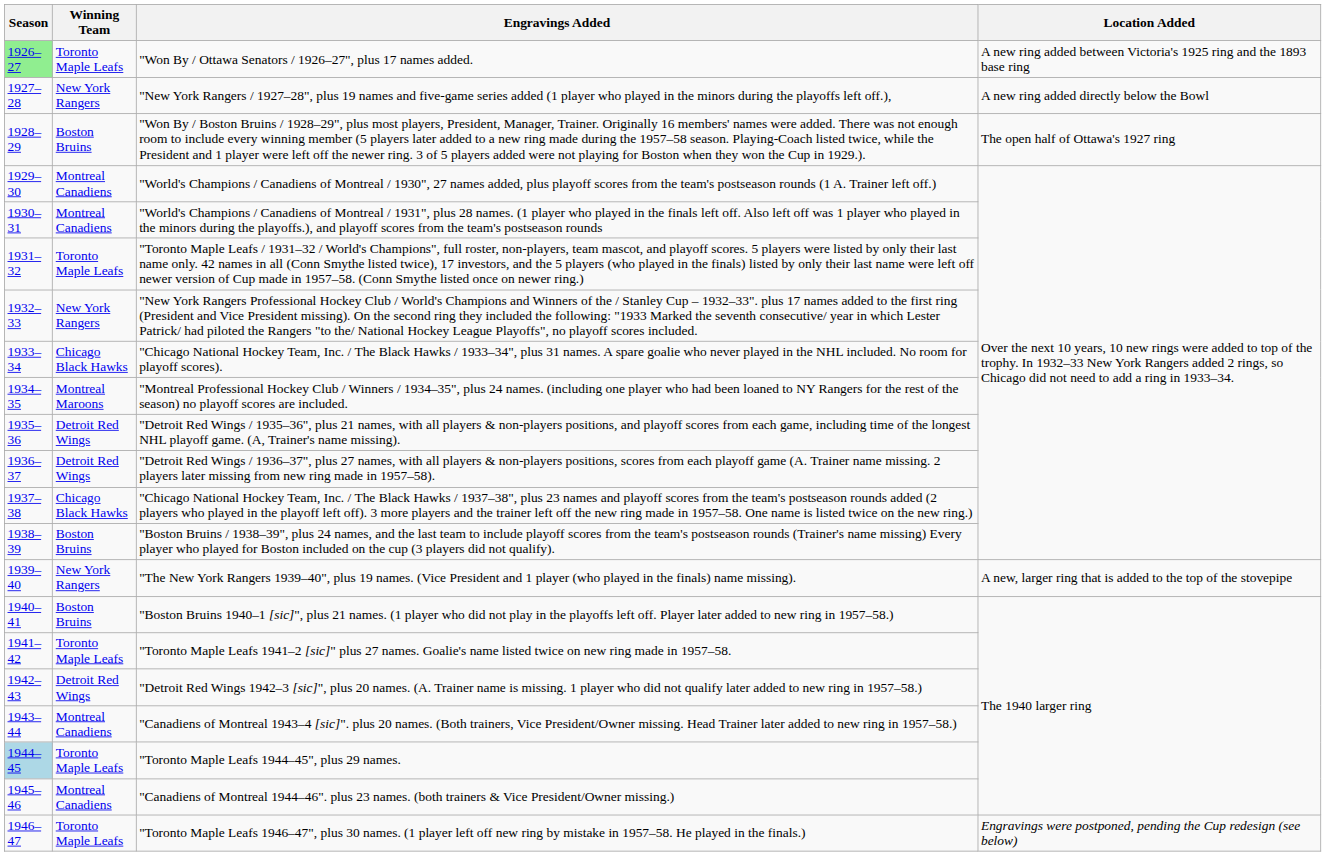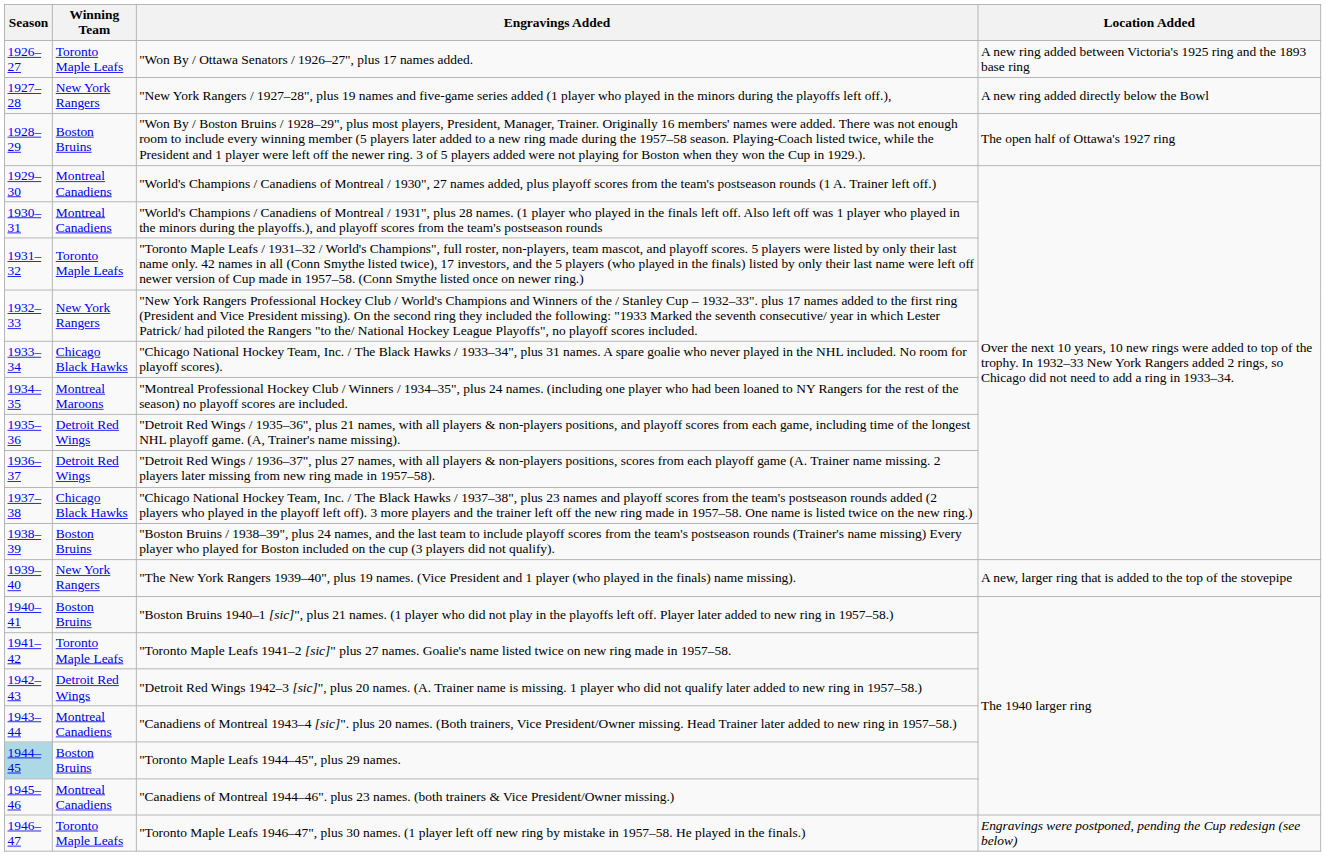 <table class="wikitable">
 <tr>
 <th>Season</th>
 <th>Winning Team</th>
 <th>Engravings Added</th>
 <th>Location Added</th>
 </tr>
 <tr>
-<td style="background: lightgreen;"><a href='#'>1926–27</a></td>
+<td><a href='#'>1926–27</a></td>
 <td><a href='#'>Toronto Maple Leafs</a></td>
 <td>"Won By / Ottawa Senators / 1926–27", plus 17 names added.</td>
 <td>A new ring added between Victoria's 1925 ring and the 1893 base ring</td>
 </tr>
 <tr>
 <td><a href='#'>1927–28</a></td>
 <td><a href='#'>New York Rangers</a></td>
 <td>"New York Rangers / 1927–28", plus 19 names and five-game series added (1 player who played in the minors during the playoffs left off.),</td>
 <td>A new ring added directly below the Bowl</td>
 </tr>
 <tr>
 <td><a href='#'>1928–29</a></td>
 <td><a href='#'>Boston Bruins</a></td>
 <td>"Won By / Boston Bruins / 1928–29", plus most players, President, Manager, Trainer. Originally 16 members' names were added. There was not enough room to include every winning member (5 players later added to a new ring made during the 1957–58 season. Playing-Coach listed twice, while the President and 1 player were left off the newer ring. 3 of 5 players added were not playing for Boston when they won the Cup in 1929.).</td>
 <td>The open half of Ottawa's 1927 ring</td>
 </tr>
 <tr>
 <td><a href='#'>1929–30</a></td>
 <td><a href='#'>Montreal Canadiens</a></td>
 <td>"World's Champions / Canadiens of Montreal / 1930", 27 names added, plus playoff scores from the team's postseason rounds (1 A. Trainer left off.)</td>
 <td rowspan="10">Over the next 10 years, 10 new rings were added to top of the trophy. In 1932–33 New York Rangers added 2 rings, so Chicago did not need to add a ring in 1933–34.</td>
 </tr>
 <tr>
 <td><a href='#'>1930–31</a></td>
 <td><a href='#'>Montreal Canadiens</a></td>
 <td>"World's Champions / Canadiens of Montreal / 1931", plus 28 names. (1 player who played in the finals left off. Also left off was 1 player who played in the minors during the playoffs.), and playoff scores from the team's postseason rounds</td>
 </tr>
 <tr>
 <td><a href='#'>1931–32</a></td>
 <td><a href='#'>Toronto Maple Leafs</a></td>
 <td>"Toronto Maple Leafs / 1931–32 / World's Champions", full roster, non-players, team mascot, and playoff scores. 5 players were listed by only their last name only. 42 names in all (Conn Smythe listed twice), 17 investors, and the 5 players (who played in the finals) listed by only their last name were left off newer version of Cup made in 1957–58. (Conn Smythe listed once on newer ring.)</td>
 </tr>
 <tr>
 <td><a href='#'>1932–33</a></td>
 <td><a href='#'>New York Rangers</a></td>
 <td>"New York Rangers Professional Hockey Club / World's Champions and Winners of the / Stanley Cup – 1932–33". plus 17 names added to the first ring (President and Vice President missing). On the second ring they included the following: "1933 Marked the seventh consecutive/ year in which Lester Patrick/ had piloted the Rangers "to the/ National Hockey League Playoffs", no playoff scores included.</td>
 </tr>
 <tr>
 <td><a href='#'>1933–34</a></td>
 <td><a href='#'>Chicago Black Hawks</a></td>
 <td>"Chicago National Hockey Team, Inc. / The Black Hawks / 1933–34", plus 31 names. A spare goalie who never played in the NHL included. No room for playoff scores).</td>
 </tr>
 <tr>
 <td><a href='#'>1934–35</a></td>
 <td><a href='#'>Montreal Maroons</a></td>
 <td>"Montreal Professional Hockey Club / Winners / 1934–35", plus 24 names. (including one player who had been loaned to NY Rangers for the rest of the season) no playoff scores are included.</td>
 </tr>
 <tr>
 <td><a href='#'>1935–36</a></td>
 <td><a href='#'>Detroit Red Wings</a></td>
 <td>"Detroit Red Wings / 1935–36", plus 21 names, with all players & non-players positions, and playoff scores from each game, including time of the longest NHL playoff game. (A, Trainer's name missing).</td>
 </tr>
 <tr>
 <td><a href='#'>1936–37</a></td>
 <td><a href='#'>Detroit Red Wings</a></td>
 <td>"Detroit Red Wings / 1936–37", plus 27 names, with all players & non-players positions, scores from each playoff game (A. Trainer name missing. 2 players later missing from new ring made in 1957–58).</td>
 </tr>
 <tr>
 <td><a href='#'>1937–38</a></td>
 <td><a href='#'>Chicago Black Hawks</a></td>
 <td>"Chicago National Hockey Team, Inc. / The Black Hawks / 1937–38", plus 23 names and playoff scores from the team's postseason rounds added (2 players who played in the playoff left off). 3 more players and the trainer left off the new ring made in 1957–58. One name is listed twice on the new ring.)</td>
 </tr>
 <tr>
 <td><a href='#'>1938–39</a></td>
 <td><a href='#'>Boston Bruins</a></td>
 <td>"Boston Bruins / 1938–39", plus 24 names, and the last team to include playoff scores from the team's postseason rounds (Trainer's name missing) Every player who played for Boston included on the cup (3 players did not qualify).</td>
 </tr>
 <tr>
 <td><a href='#'>1939–40</a></td>
 <td><a href='#'>New York Rangers</a></td>
 <td>"The New York Rangers 1939–40", plus 19 names. (Vice President and 1 player (who played in the finals) name missing).</td>
 <td>A new, larger ring that is added to the top of the stovepipe</td>
 </tr>
 <tr>
 <td><a href='#'>1940–41</a></td>
 <td><a href='#'>Boston Bruins</a></td>
 <td>"Boston Bruins 1940–1 <em>[sic]</em>", plus 21 names. (1 player who did not play in the playoffs left off. Player later added to new ring in 1957–58.)</td>
 <td rowspan="6">The 1940 larger ring</td>
 </tr>
 <tr>
 <td><a href='#'>1941–42</a></td>
 <td><a href='#'>Toronto Maple Leafs</a></td>
 <td>"Toronto Maple Leafs 1941–2 <em>[sic]</em>" plus 27 names. Goalie's name listed twice on new ring made in 1957–58.</td>
 </tr>
 <tr>
 <td><a href='#'>1942–43</a></td>
 <td><a href='#'>Detroit Red Wings</a></td>
 <td>"Detroit Red Wings 1942–3 <em>[sic]</em>", plus 20 names. (A. Trainer name is missing. 1 player who did not qualify later added to new ring in 1957–58.)</td>
 </tr>
 <tr>
 <td><a href='#'>1943–44</a></td>
 <td><a href='#'>Montreal Canadiens</a></td>
 <td>"Canadiens of Montreal 1943–4 <em>[sic]</em>". plus 20 names. (Both trainers, Vice President/Owner missing. Head Trainer later added to new ring in 1957–58.)</td>
 </tr>
 <tr>
 <td style="background: lightblue;"><a href='#'>1944–45</a></td>
-<td><a href='#'>Toronto Maple Leafs</a></td>
+<td><a href='#'>Boston Bruins</a></td>
 <td>"Toronto Maple Leafs 1944–45", plus 29 names.</td>
 </tr>
 <tr>
 <td><a href='#'>1945–46</a></td>
 <td><a href='#'>Montreal Canadiens</a></td>
 <td>"Canadiens of Montreal 1944–46". plus 23 names. (both trainers & Vice President/Owner missing.)</td>
 </tr>
 <tr>
 <td><a href='#'>1946–47</a></td>
 <td><a href='#'>Toronto Maple Leafs</a></td>
 <td>"Toronto Maple Leafs 1946–47", plus 30 names. (1 player left off new ring by mistake in 1957–58. He played in the finals.)</td>
 <td><em>Engravings were postponed, pending the Cup redesign (see below)</em></td>
 </tr>
 </table>
